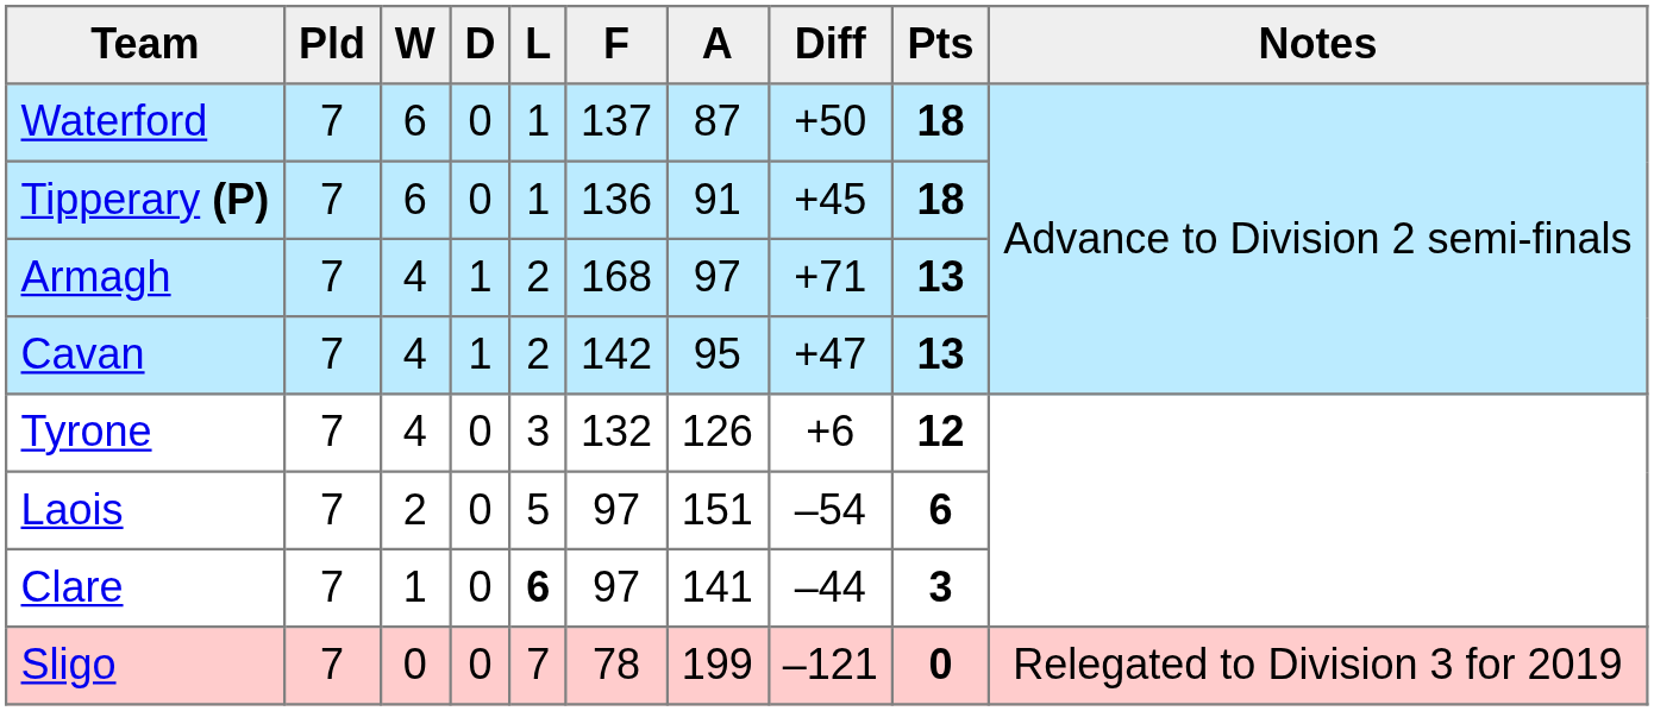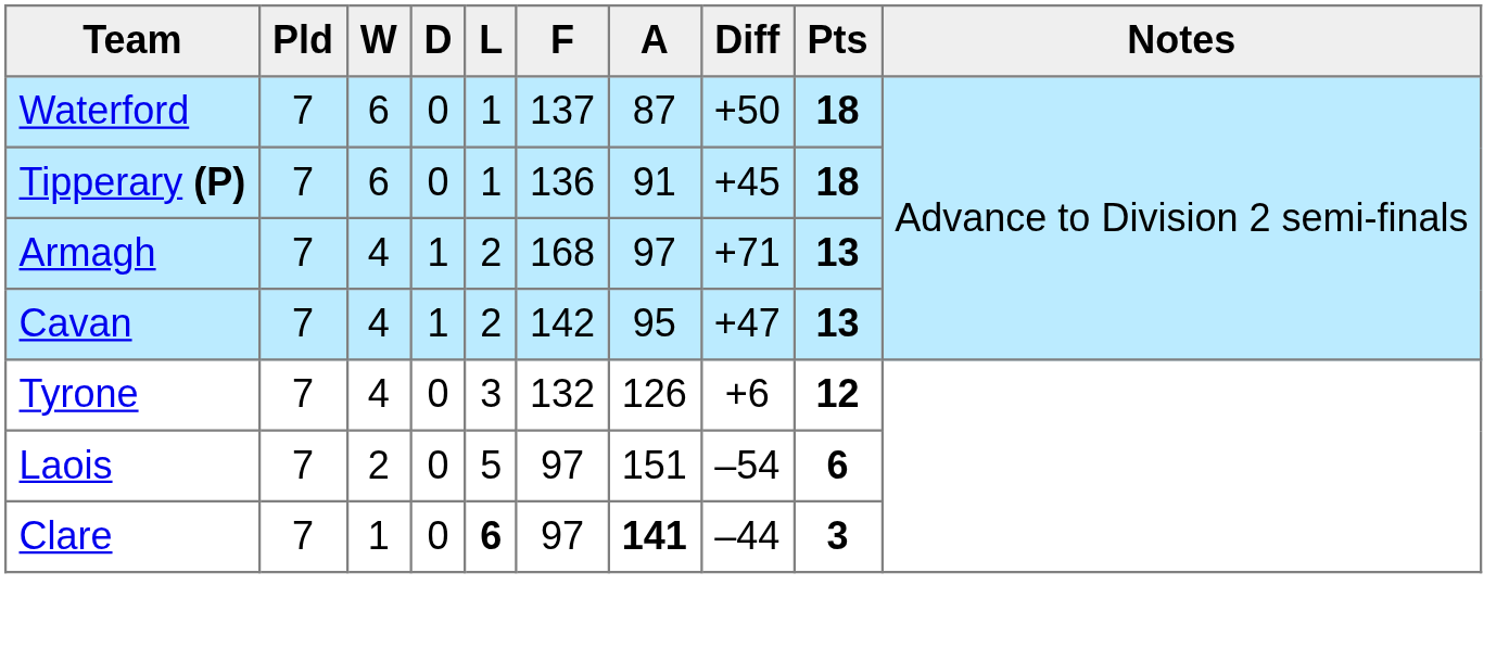 <table style=border-collapse:collapse border=1 cellspacing=0 cellpadding=5>
 <tr style="text-align:center; background:#efefef;">
 <th>Team</th>
 <th>Pld</th>
 <th>W</th>
 <th>D</th>
 <th>L</th>
 <th>F</th>
 <th>A</th>
 <th>Diff</th>
 <th>Pts</th>
 <th>Notes</th>
 </tr>
 <tr style="text-align:center; background:#bbebff;">
 <td style="text-align:left;"> <a href='#'>Waterford</a></td>
 <td>7</td>
 <td>6</td>
 <td>0</td>
 <td>1</td>
 <td>137</td>
 <td>87</td>
 <td>+50</td>
 <td><strong>18</strong></td>
 <td rowspan=4>Advance to Division 2 semi-finals</td>
 </tr>
 <tr style="text-align:center; background:#bbebff;">
 <td style="text-align:left;"> <a href='#'>Tipperary</a> <strong>(P)</strong></td>
 <td>7</td>
 <td>6</td>
 <td>0</td>
 <td>1</td>
 <td>136</td>
 <td>91</td>
 <td>+45</td>
 <td><strong>18</strong></td>
 </tr>
 <tr style="text-align:center; background:#bbebff;">
 <td style="text-align:left;"> <a href='#'>Armagh</a></td>
 <td>7</td>
 <td>4</td>
 <td>1</td>
 <td>2</td>
 <td>168</td>
 <td>97</td>
 <td>+71</td>
 <td><strong>13</strong></td>
 </tr>
 <tr style="text-align:center; background:#bbebff;">
 <td style="text-align:left;"> <a href='#'>Cavan</a></td>
 <td>7</td>
 <td>4</td>
 <td>1</td>
 <td>2</td>
 <td>142</td>
 <td>95</td>
 <td>+47</td>
 <td><strong>13</strong></td>
 </tr>
 <tr style="text-align:center; background:#fff;">
 <td style="text-align:left;"> <a href='#'>Tyrone</a></td>
 <td>7</td>
 <td>4</td>
 <td>0</td>
 <td>3</td>
 <td>132</td>
 <td>126</td>
 <td>+6</td>
 <td><strong>12</strong></td>
 </tr>
 <tr style="text-align:center; background:#fff;">
 <td style="text-align:left;"> <a href='#'>Laois</a></td>
 <td>7</td>
 <td>2</td>
 <td>0</td>
 <td>5</td>
 <td>97</td>
 <td>151</td>
 <td>–54</td>
 <td><strong>6</strong></td>
 </tr>
 <tr style="text-align:center; background:#fff;">
 <td style="text-align:left;"> <a href='#'>Clare</a></td>
 <td>7</td>
 <td>1</td>
 <td>0</td>
 <td><strong>6</strong></td>
 <td>97</td>
-<td>141</td>
+<td><strong>141</strong></td>
 <td>–44</td>
 <td><strong>3</strong></td>
 </tr>
-<tr style="text-align:center; background:#fcc;">
-<td style="text-align:left;"> <a href='#'>Sligo</a></td>
-<td>7</td>
-<td>0</td>
-<td>0</td>
-<td>7</td>
-<td>78</td>
-<td>199</td>
-<td>–121</td>
-<td><strong>0</strong></td>
-<td>Relegated to Division 3 for 2019</td>
-</tr>
 </table>
